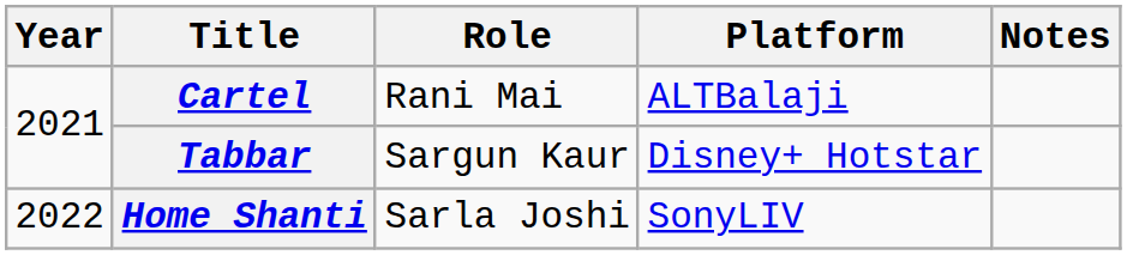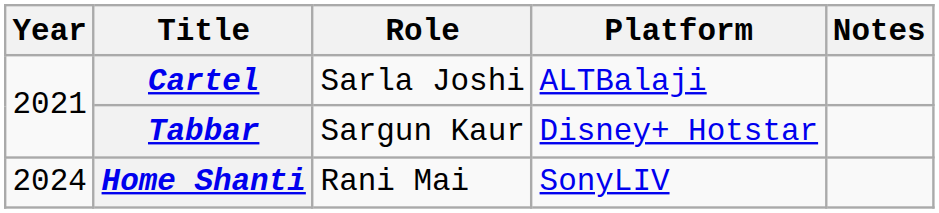 <table class="wikitable sortable plainrowheaders">
 <tr style="text-align:center;">
 <th scope="col">Year</th>
 <th scope="col">Title</th>
 <th scope="col">Role</th>
 <th scope="col">Platform</th>
 <th scope="col">Notes</th>
 </tr>
 <tr>
 <td rowspan="2">2021</td>
 <th scope="row"><em><a href='#'>Cartel</a></em></th>
-<td>Rani Mai</td>
+<td>Sarla Joshi</td>
 <td><a href='#'>ALTBalaji</a></td>
 <td></td>
 </tr>
 <tr>
 <th scope="row"><em><a href='#'>Tabbar</a></em></th>
 <td>Sargun Kaur</td>
 <td><a href='#'>Disney+ Hotstar</a></td>
 <td></td>
 </tr>
 <tr>
-<td>2022</td>
+<td>2024</td>
 <th scope="row"><em><a href='#'>Home Shanti</a></em></th>
-<td>Sarla Joshi</td>
+<td>Rani Mai</td>
 <td><a href='#'>SonyLIV</a></td>
 <td></td>
 </tr>
 </table>
